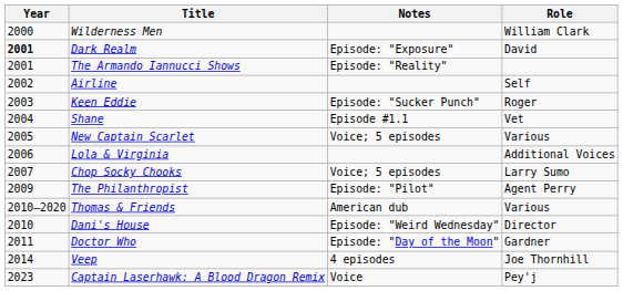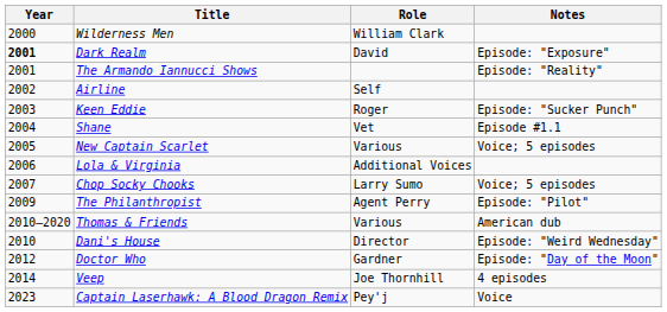 <table class="wikitable">
 <tr>
 <th>Year</th>
 <th>Title</th>
+<th>Role</th>
 <th>Notes</th>
-<th>Role</th>
 </tr>
 <tr>
 <td>2000</td>
 <td><em>Wilderness Men</em></td>
+<td>William Clark</td>
 <td></td>
-<td>William Clark</td>
 </tr>
 <tr>
 <td><strong>2001</strong></td>
 <td><em><a href='#'>Dark Realm</a></em></td>
+<td>David</td>
 <td>Episode: "Exposure"</td>
-<td>David</td>
 </tr>
 <tr>
 <td>2001</td>
 <td><em><a href='#'>The Armando Iannucci Shows</a></em></td>
+<td></td>
 <td>Episode: "Reality"</td>
-<td></td>
 </tr>
 <tr>
 <td>2002</td>
 <td><em><a href='#'>Airline</a></em></td>
+<td>Self</td>
 <td></td>
-<td>Self</td>
 </tr>
 <tr>
 <td>2003</td>
 <td><em><a href='#'>Keen Eddie</a></em></td>
+<td>Roger</td>
 <td>Episode: "Sucker Punch"</td>
-<td>Roger</td>
 </tr>
 <tr>
 <td>2004</td>
 <td><em><a href='#'>Shane</a></em></td>
+<td>Vet</td>
 <td>Episode #1.1</td>
-<td>Vet</td>
 </tr>
 <tr>
 <td>2005</td>
 <td><em><a href='#'>New Captain Scarlet</a></em></td>
+<td>Various</td>
 <td>Voice; 5 episodes</td>
-<td>Various</td>
 </tr>
 <tr>
 <td>2006</td>
 <td><em><a href='#'>Lola & Virginia</a></em></td>
+<td>Additional Voices</td>
 <td></td>
-<td>Additional Voices</td>
 </tr>
 <tr>
 <td>2007</td>
 <td><em><a href='#'>Chop Socky Chooks</a></em></td>
+<td>Larry Sumo</td>
 <td>Voice; 5 episodes</td>
-<td>Larry Sumo</td>
 </tr>
 <tr>
 <td>2009</td>
 <td><em><a href='#'>The Philanthropist</a></em></td>
+<td>Agent Perry</td>
 <td>Episode: "Pilot"</td>
-<td>Agent Perry</td>
 </tr>
 <tr>
 <td>2010–2020</td>
 <td><em><a href='#'>Thomas & Friends</a></em></td>
+<td>Various</td>
 <td>American dub</td>
-<td>Various</td>
 </tr>
 <tr>
 <td>2010</td>
 <td><em><a href='#'>Dani's House</a></em></td>
+<td>Director</td>
 <td>Episode: "Weird Wednesday"</td>
-<td>Director</td>
 </tr>
 <tr>
-<td>2011</td>
+<td>2012</td>
 <td><em><a href='#'>Doctor Who</a></em></td>
+<td>Gardner</td>
 <td>Episode: "<a href='#'>Day of the Moon</a>"</td>
-<td>Gardner</td>
 </tr>
 <tr>
 <td>2014</td>
 <td><em><a href='#'>Veep</a></em></td>
+<td>Joe Thornhill</td>
 <td>4 episodes</td>
-<td>Joe Thornhill</td>
 </tr>
 <tr>
 <td>2023</td>
 <td><em><a href='#'>Captain Laserhawk: A Blood Dragon Remix</a></em></td>
+<td>Pey'j</td>
 <td>Voice</td>
-<td>Pey'j</td>
 </tr>
 </table>
